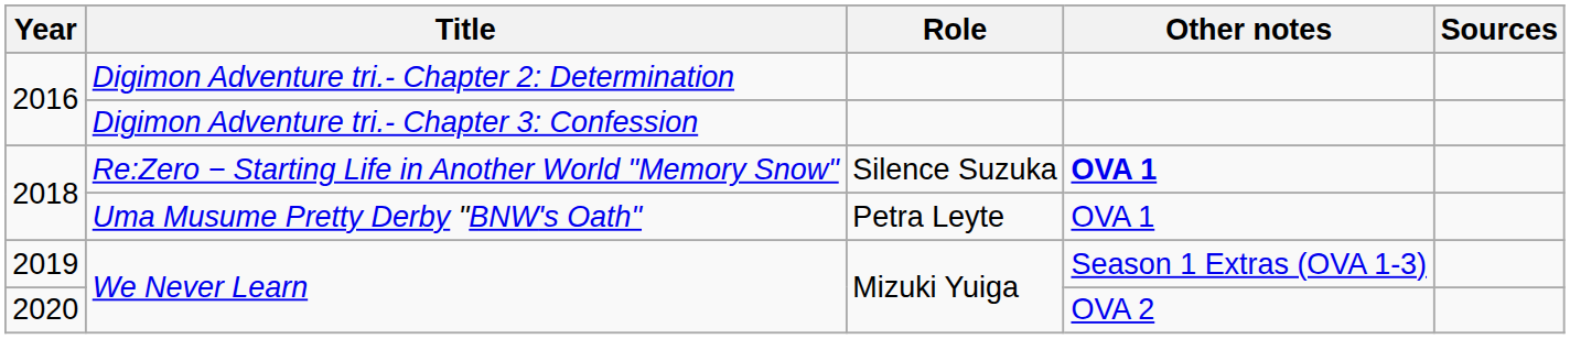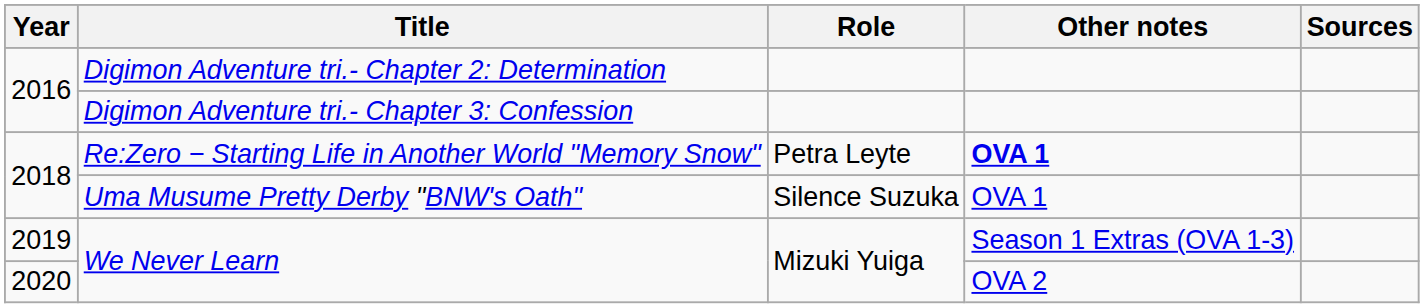 <table class="wikitable" style="font-size: 90%;">
 <tr>
 <th>Year</th>
 <th>Title</th>
 <th>Role</th>
 <th>Other notes</th>
 <th>Sources</th>
 </tr>
 <tr>
 <td rowspan="2">2016</td>
 <td><em><a href='#'>Digimon Adventure tri.- Chapter 2: Determination</a></em></td>
 <td></td>
 <td></td>
 <td></td>
 </tr>
 <tr>
 <td><em><a href='#'>Digimon Adventure tri.- Chapter 3: Confession</a></em></td>
 <td></td>
 <td></td>
 <td></td>
 </tr>
 <tr>
 <td rowspan="2">2018</td>
 <td><em><a href='#'>Re:Zero − Starting Life in Another World "Memory Snow"</a></em></td>
-<td>Silence Suzuka</td>
+<td>Petra Leyte</td>
 <td><strong><a href='#'>OVA 1</a></strong></td>
 <td></td>
 </tr>
 <tr>
 <td><em><a href='#'>Uma Musume Pretty Derby</a> "<a href='#'>BNW</a><a href='#'>'s Oath"</a></em></td>
-<td>Petra Leyte</td>
+<td>Silence Suzuka</td>
 <td><a href='#'>OVA 1</a></td>
 <td></td>
 </tr>
 <tr>
 <td>2019</td>
 <td rowspan="2"><em><a href='#'>We Never Learn</a></em></td>
 <td rowspan="2">Mizuki Yuiga</td>
 <td><a href='#'>Season 1 Extras (OVA 1-3)</a></td>
 <td></td>
 </tr>
 <tr>
 <td>2020</td>
 <td><a href='#'>OVA 2</a></td>
 <td></td>
 </tr>
 </table>
